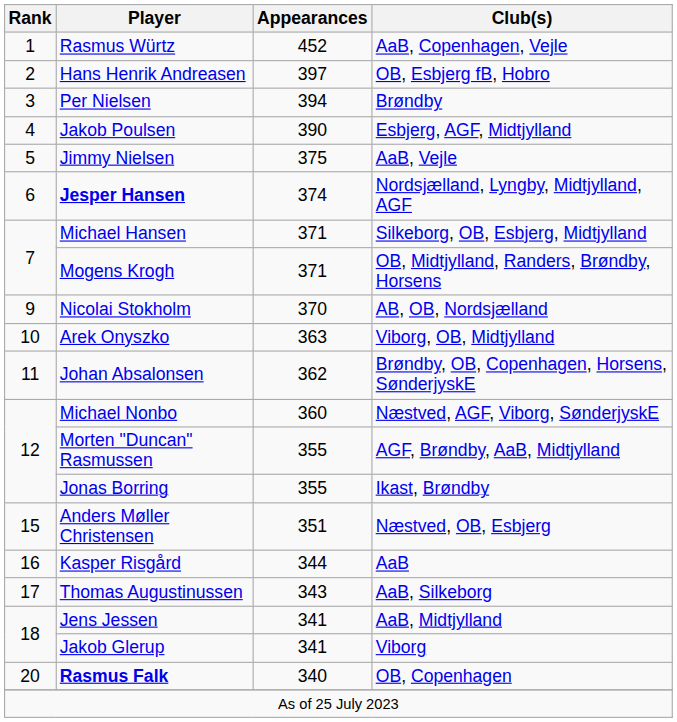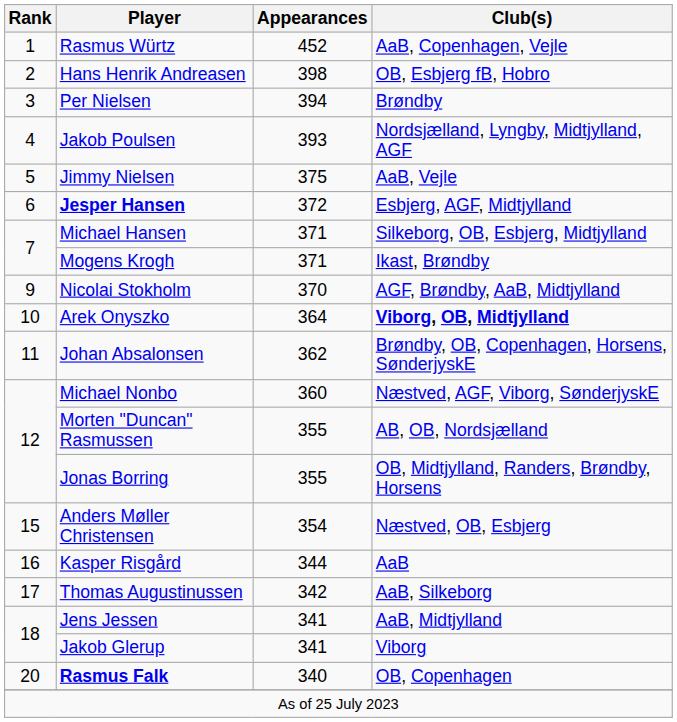 <table class="wikitable" style="text-align:center;">
 <tr>
 <th>Rank</th>
 <th>Player</th>
 <th>Appearances</th>
 <th>Club(s)</th>
 </tr>
 <tr>
 <td>1</td>
 <td style="text-align:left;"><a href='#'>Rasmus Würtz</a></td>
 <td>452</td>
 <td style="text-align:left;"><a href='#'>AaB</a>, <a href='#'>Copenhagen</a>, <a href='#'>Vejle</a></td>
 </tr>
 <tr>
 <td>2</td>
 <td style="text-align:left;"><a href='#'>Hans Henrik Andreasen</a></td>
-<td>397</td>
+<td>398</td>
 <td style="text-align:left;"><a href='#'>OB</a>, <a href='#'>Esbjerg fB</a>, <a href='#'>Hobro</a></td>
 </tr>
 <tr>
 <td>3</td>
 <td style="text-align:left;"><a href='#'>Per Nielsen</a></td>
 <td>394</td>
 <td style="text-align:left;"><a href='#'>Brøndby</a></td>
 </tr>
 <tr>
 <td>4</td>
 <td style="text-align:left;"><a href='#'>Jakob Poulsen</a></td>
-<td>390</td>
-<td style="text-align:left;"><a href='#'>Esbjerg</a>, <a href='#'>AGF</a>, <a href='#'>Midtjylland</a></td>
+<td>393</td>
+<td style="text-align:left;"><a href='#'>Nordsjælland</a>, <a href='#'>Lyngby</a>, <a href='#'>Midtjylland</a>, <a href='#'>AGF</a></td>
 </tr>
 <tr>
 <td>5</td>
 <td style="text-align:left;"><a href='#'>Jimmy Nielsen</a></td>
 <td>375</td>
 <td style="text-align:left;"><a href='#'>AaB</a>, <a href='#'>Vejle</a></td>
 </tr>
 <tr>
 <td>6</td>
 <td style="text-align:left;"><strong><a href='#'>Jesper Hansen</a></strong></td>
-<td>374</td>
-<td style="text-align:left;"><a href='#'>Nordsjælland</a>, <a href='#'>Lyngby</a>, <a href='#'>Midtjylland</a>, <a href='#'>AGF</a></td>
+<td>372</td>
+<td style="text-align:left;"><a href='#'>Esbjerg</a>, <a href='#'>AGF</a>, <a href='#'>Midtjylland</a></td>
 </tr>
 <tr>
 <td rowspan=2>7</td>
 <td style="text-align:left;"><a href='#'>Michael Hansen</a></td>
 <td>371</td>
 <td style="text-align:left;"><a href='#'>Silkeborg</a>, <a href='#'>OB</a>, <a href='#'>Esbjerg</a>, <a href='#'>Midtjylland</a></td>
 </tr>
 <tr>
 <td style="text-align:left;"><a href='#'>Mogens Krogh</a></td>
 <td>371</td>
-<td style="text-align:left;"><a href='#'>OB</a>, <a href='#'>Midtjylland</a>, <a href='#'>Randers</a>, <a href='#'>Brøndby</a>, <a href='#'>Horsens</a></td>
+<td style="text-align:left;"><a href='#'>Ikast</a>, <a href='#'>Brøndby</a></td>
 </tr>
 <tr>
 <td>9</td>
 <td style="text-align:left;"><a href='#'>Nicolai Stokholm</a></td>
 <td>370</td>
-<td style="text-align:left;"><a href='#'>AB</a>, <a href='#'>OB</a>, <a href='#'>Nordsjælland</a></td>
+<td style="text-align:left;"><a href='#'>AGF</a>, <a href='#'>Brøndby</a>, <a href='#'>AaB</a>, <a href='#'>Midtjylland</a></td>
 </tr>
 <tr>
 <td>10</td>
 <td style="text-align:left;"><a href='#'>Arek Onyszko</a></td>
-<td>363</td>
-<td style="text-align:left;"><a href='#'>Viborg</a>, <a href='#'>OB</a>, <a href='#'>Midtjylland</a></td>
+<td>364</td>
+<td style="text-align:left;"><strong><a href='#'>Viborg</a>, <a href='#'>OB</a>, <a href='#'>Midtjylland</a></strong></td>
 </tr>
 <tr>
 <td>11</td>
 <td style="text-align:left;"><a href='#'>Johan Absalonsen</a></td>
 <td>362</td>
 <td style="text-align:left;"><a href='#'>Brøndby</a>, <a href='#'>OB</a>, <a href='#'>Copenhagen</a>, <a href='#'>Horsens</a>, <a href='#'>SønderjyskE</a></td>
 </tr>
 <tr>
 <td rowspan=3>12</td>
 <td style="text-align:left;"><a href='#'>Michael Nonbo</a></td>
 <td>360</td>
 <td style="text-align:left;"><a href='#'>Næstved</a>, <a href='#'>AGF</a>, <a href='#'>Viborg</a>, <a href='#'>SønderjyskE</a></td>
 </tr>
 <tr>
 <td style="text-align:left;"><a href='#'>Morten "Duncan" Rasmussen</a></td>
 <td>355</td>
-<td style="text-align:left;"><a href='#'>AGF</a>, <a href='#'>Brøndby</a>, <a href='#'>AaB</a>, <a href='#'>Midtjylland</a></td>
+<td style="text-align:left;"><a href='#'>AB</a>, <a href='#'>OB</a>, <a href='#'>Nordsjælland</a></td>
 </tr>
 <tr>
 <td style="text-align:left;"><a href='#'>Jonas Borring</a></td>
 <td>355</td>
-<td style="text-align:left;"><a href='#'>Ikast</a>, <a href='#'>Brøndby</a></td>
+<td style="text-align:left;"><a href='#'>OB</a>, <a href='#'>Midtjylland</a>, <a href='#'>Randers</a>, <a href='#'>Brøndby</a>, <a href='#'>Horsens</a></td>
 </tr>
 <tr>
 <td>15</td>
 <td style="text-align:left;"><a href='#'>Anders Møller Christensen</a></td>
-<td>351</td>
+<td>354</td>
 <td style="text-align:left;"><a href='#'>Næstved</a>, <a href='#'>OB</a>, <a href='#'>Esbjerg</a></td>
 </tr>
 <tr>
 <td>16</td>
 <td style="text-align:left;"><a href='#'>Kasper Risgård</a></td>
 <td>344</td>
 <td style="text-align:left;"><a href='#'>AaB</a></td>
 </tr>
 <tr>
 <td>17</td>
 <td style="text-align:left;"><a href='#'>Thomas Augustinussen</a></td>
-<td>343</td>
+<td>342</td>
 <td style="text-align:left;"><a href='#'>AaB</a>, <a href='#'>Silkeborg</a></td>
 </tr>
 <tr>
 <td rowspan=2>18</td>
 <td style="text-align:left;"><a href='#'>Jens Jessen</a></td>
 <td>341</td>
 <td style="text-align:left;"><a href='#'>AaB</a>, <a href='#'>Midtjylland</a></td>
 </tr>
 <tr>
 <td style="text-align:left;"><a href='#'>Jakob Glerup</a></td>
 <td>341</td>
 <td style="text-align:left;"><a href='#'>Viborg</a></td>
 </tr>
 <tr>
 <td>20</td>
 <td style="text-align:left;"><strong><a href='#'>Rasmus Falk</a></strong></td>
 <td>340</td>
 <td style="text-align:left;"><a href='#'>OB</a>, <a href='#'>Copenhagen</a></td>
 </tr>
 <tr>
 </tr>
 <tr>
 <td colspan="4"><small>As of 25 July 2023</small></td>
 </tr>
 </table>
